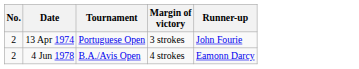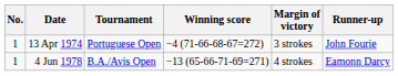 <table class="wikitable" style="font-size:95%;">
 <tr>
 <th>No.</th>
 <th>Date</th>
 <th>Tournament</th>
+<th>Winning score</th>
 <th>Margin of<br>victory</th>
 <th>Runner-up</th>
 </tr>
 <tr>
-<td align=center>2</td>
+<td align=center>1</td>
 <td align=right>13 Apr <a href='#'>1974</a></td>
 <td><a href='#'>Portuguese Open</a></td>
+<td>−4 (71-66-68-67=272)</td>
 <td>3 strokes</td>
 <td> <a href='#'>John Fourie</a></td>
 </tr>
 <tr>
-<td align=center>2</td>
+<td align=center>1</td>
 <td align=right>4 Jun <a href='#'>1978</a></td>
 <td><a href='#'>B.A./Avis Open</a></td>
+<td>−13 (65-66-71-69=271)</td>
 <td>4 strokes</td>
 <td> <a href='#'>Eamonn Darcy</a></td>
 </tr>
 </table>
